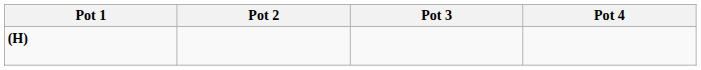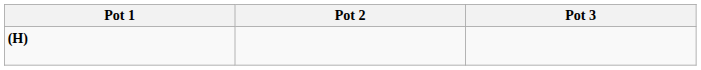 <table class="wikitable" style="width:89%;">
 <tr>
 <th width=20%>Pot 1</th>
 <th width=20%>Pot 2</th>
 <th width=20%>Pot 3</th>
-<th width=20%>Pot 4</th>
 </tr>
 <tr>
 <td> <strong>(H)</strong><br><br></td>
 <td><br><br></td>
 <td><br><br></td>
-<td><br><br></td>
 </tr>
 </table>
